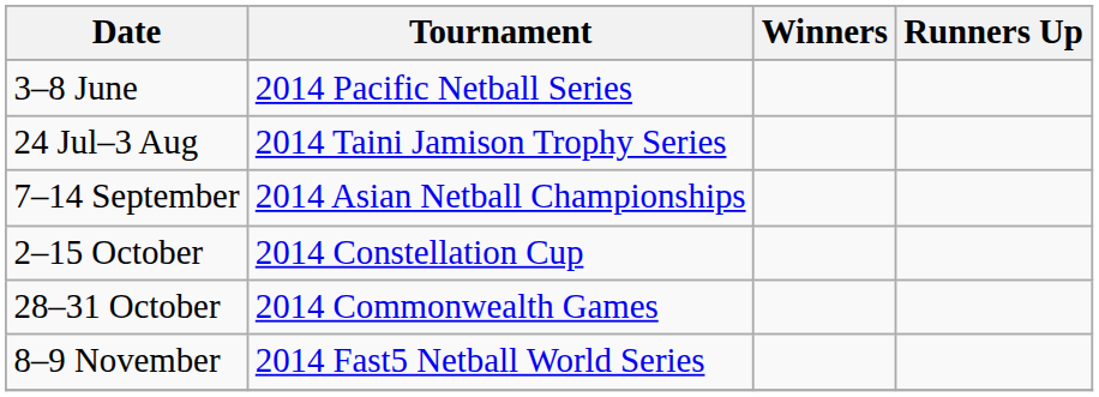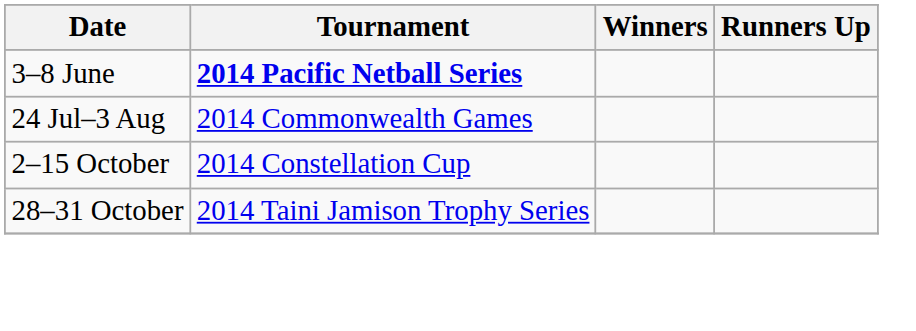 <table class="wikitable collapsible">
 <tr>
 <th>Date</th>
 <th>Tournament</th>
 <th>Winners</th>
 <th>Runners Up</th>
 </tr>
 <tr>
 <td>3–8 June</td>
-<td><a href='#'>2014 Pacific Netball Series</a></td>
+<td><strong><a href='#'>2014 Pacific Netball Series</a></strong></td>
 <td></td>
 <td></td>
 </tr>
 <tr>
 <td>24 Jul–3 Aug</td>
-<td><a href='#'>2014 Taini Jamison Trophy Series</a></td>
-<td></td>
-<td></td>
-</tr>
-<tr>
-<td>7–14 September</td>
-<td><a href='#'>2014 Asian Netball Championships</a></td>
+<td><a href='#'>2014 Commonwealth Games</a></td>
 <td></td>
 <td></td>
 </tr>
 <tr>
 <td>2–15 October</td>
 <td><a href='#'>2014 Constellation Cup</a></td>
 <td></td>
 <td></td>
 </tr>
 <tr>
 <td>28–31 October</td>
-<td><a href='#'>2014 Commonwealth Games</a></td>
-<td></td>
-<td></td>
-</tr>
-<tr>
-<td>8–9 November</td>
-<td><a href='#'>2014 Fast5 Netball World Series</a></td>
+<td><a href='#'>2014 Taini Jamison Trophy Series</a></td>
 <td></td>
 <td></td>
 </tr>
 <tr>
 </tr>
 </table>
